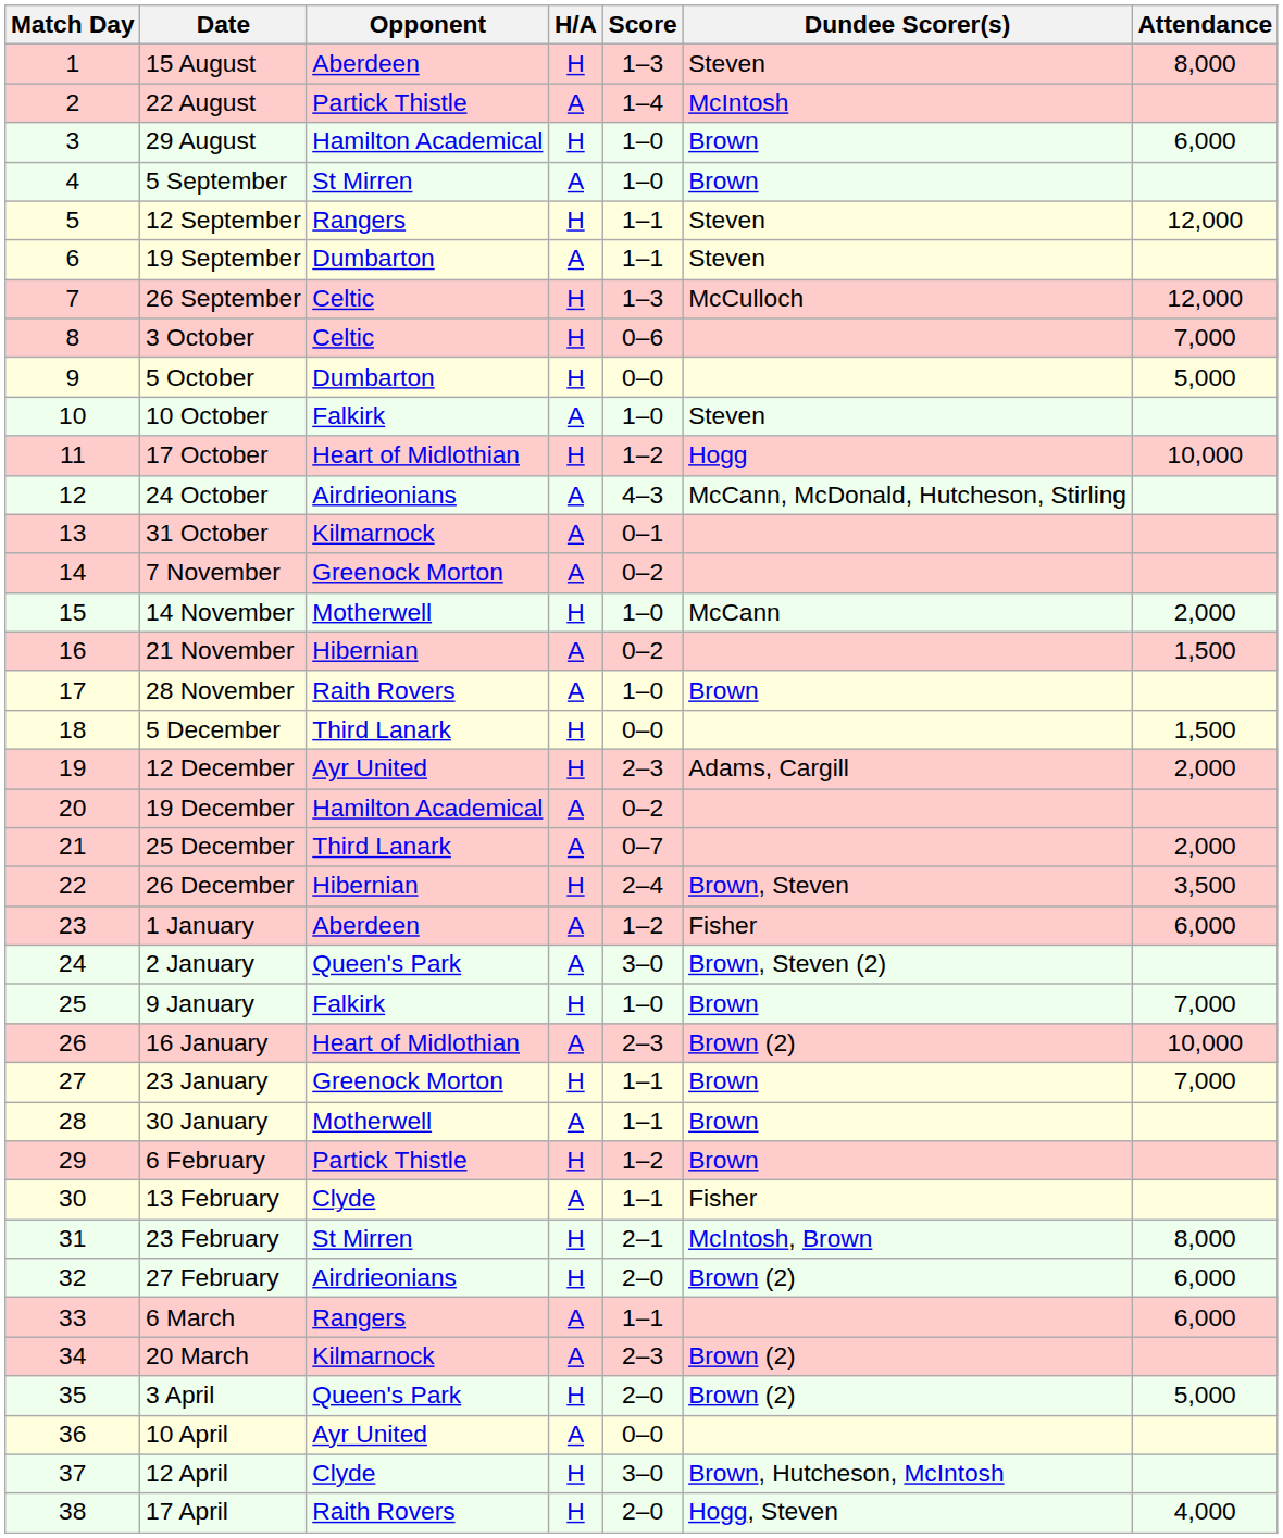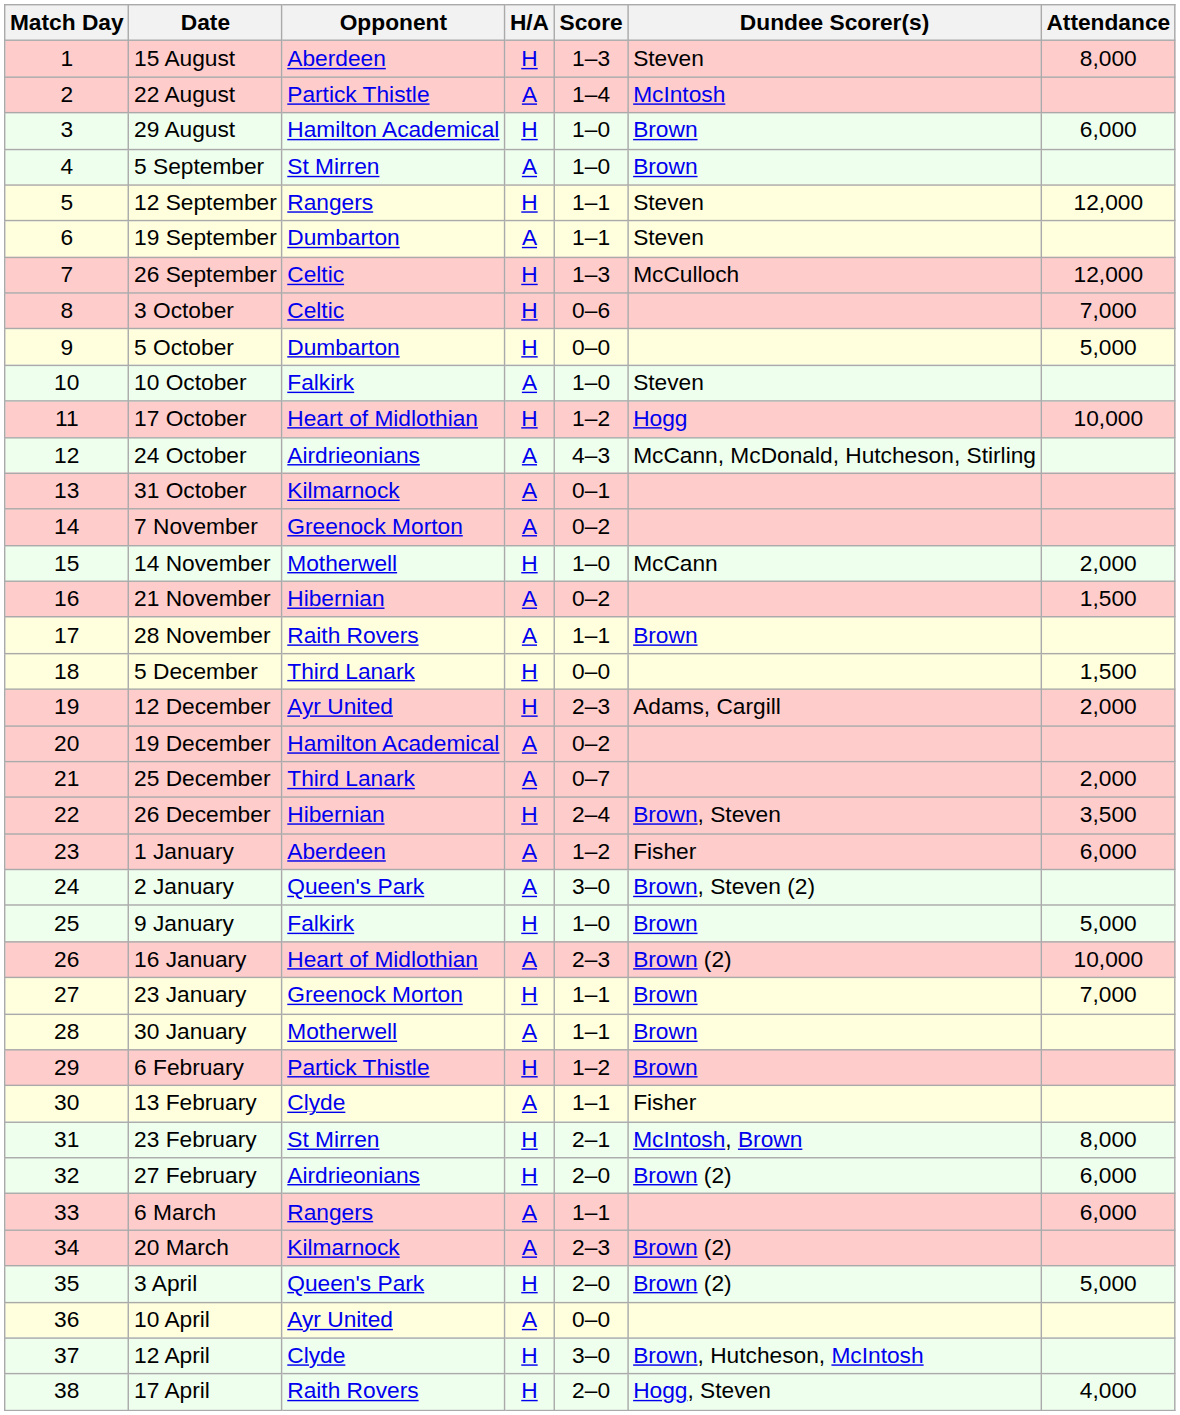 <table class="wikitable" style="text-align:center">
 <tr>
 <th>Match Day</th>
 <th>Date</th>
 <th>Opponent</th>
 <th>H/A</th>
 <th>Score</th>
 <th>Dundee Scorer(s)</th>
 <th>Attendance</th>
 </tr>
 <tr bgcolor="#FFCCCC">
 <td>1</td>
 <td align="left">15 August</td>
 <td align="left"><a href='#'>Aberdeen</a></td>
 <td><a href='#'>H</a></td>
 <td>1–3</td>
 <td align="left">Steven</td>
 <td>8,000</td>
 </tr>
 <tr bgcolor="#FFCCCC">
 <td>2</td>
 <td align="left">22 August</td>
 <td align="left"><a href='#'>Partick Thistle</a></td>
 <td><a href='#'>A</a></td>
 <td>1–4</td>
 <td align="left"><a href='#'>McIntosh</a></td>
 <td></td>
 </tr>
 <tr bgcolor="#EEFFEE">
 <td>3</td>
 <td align="left">29 August</td>
 <td align="left"><a href='#'>Hamilton Academical</a></td>
 <td><a href='#'>H</a></td>
 <td>1–0</td>
 <td align="left"><a href='#'>Brown</a></td>
 <td>6,000</td>
 </tr>
 <tr bgcolor="#EEFFEE">
 <td>4</td>
 <td align="left">5 September</td>
 <td align="left"><a href='#'>St Mirren</a></td>
 <td><a href='#'>A</a></td>
 <td>1–0</td>
 <td align="left"><a href='#'>Brown</a></td>
 <td></td>
 </tr>
 <tr bgcolor="#FFFFDD">
 <td>5</td>
 <td align="left">12 September</td>
 <td align="left"><a href='#'>Rangers</a></td>
 <td><a href='#'>H</a></td>
 <td>1–1</td>
 <td align="left">Steven</td>
 <td>12,000</td>
 </tr>
 <tr bgcolor="#FFFFDD">
 <td>6</td>
 <td align="left">19 September</td>
 <td align="left"><a href='#'>Dumbarton</a></td>
 <td><a href='#'>A</a></td>
 <td>1–1</td>
 <td align="left">Steven</td>
 <td></td>
 </tr>
 <tr bgcolor="#FFCCCC">
 <td>7</td>
 <td align="left">26 September</td>
 <td align="left"><a href='#'>Celtic</a></td>
 <td><a href='#'>H</a></td>
 <td>1–3</td>
 <td align="left">McCulloch</td>
 <td>12,000</td>
 </tr>
 <tr bgcolor="#FFCCCC">
 <td>8</td>
 <td align="left">3 October</td>
 <td align="left"><a href='#'>Celtic</a></td>
 <td><a href='#'>H</a></td>
 <td>0–6</td>
 <td align="left"></td>
 <td>7,000</td>
 </tr>
 <tr bgcolor="#FFFFDD">
 <td>9</td>
 <td align="left">5 October</td>
 <td align="left"><a href='#'>Dumbarton</a></td>
 <td><a href='#'>H</a></td>
 <td>0–0</td>
 <td align="left"></td>
 <td>5,000</td>
 </tr>
 <tr bgcolor="#EEFFEE">
 <td>10</td>
 <td align="left">10 October</td>
 <td align="left"><a href='#'>Falkirk</a></td>
 <td><a href='#'>A</a></td>
 <td>1–0</td>
 <td align="left">Steven</td>
 <td></td>
 </tr>
 <tr bgcolor="#FFCCCC">
 <td>11</td>
 <td align="left">17 October</td>
 <td align="left"><a href='#'>Heart of Midlothian</a></td>
 <td><a href='#'>H</a></td>
 <td>1–2</td>
 <td align="left"><a href='#'>Hogg</a></td>
 <td>10,000</td>
 </tr>
 <tr bgcolor="#EEFFEE">
 <td>12</td>
 <td align="left">24 October</td>
 <td align="left"><a href='#'>Airdrieonians</a></td>
 <td><a href='#'>A</a></td>
 <td>4–3</td>
 <td align="left">McCann, McDonald, Hutcheson, Stirling</td>
 <td></td>
 </tr>
 <tr bgcolor="#FFCCCC">
 <td>13</td>
 <td align="left">31 October</td>
 <td align="left"><a href='#'>Kilmarnock</a></td>
 <td><a href='#'>A</a></td>
 <td>0–1</td>
 <td align="left"></td>
 <td></td>
 </tr>
 <tr bgcolor="#FFCCCC">
 <td>14</td>
 <td align="left">7 November</td>
 <td align="left"><a href='#'>Greenock Morton</a></td>
 <td><a href='#'>A</a></td>
 <td>0–2</td>
 <td align="left"></td>
 <td></td>
 </tr>
 <tr bgcolor="#EEFFEE">
 <td>15</td>
 <td align="left">14 November</td>
 <td align="left"><a href='#'>Motherwell</a></td>
 <td><a href='#'>H</a></td>
 <td>1–0</td>
 <td align="left">McCann</td>
 <td>2,000</td>
 </tr>
 <tr bgcolor="#FFCCCC">
 <td>16</td>
 <td align="left">21 November</td>
 <td align="left"><a href='#'>Hibernian</a></td>
 <td><a href='#'>A</a></td>
 <td>0–2</td>
 <td align="left"></td>
 <td>1,500</td>
 </tr>
 <tr bgcolor="#FFFFDD">
 <td>17</td>
 <td align="left">28 November</td>
 <td align="left"><a href='#'>Raith Rovers</a></td>
 <td><a href='#'>A</a></td>
-<td>1–0</td>
+<td>1–1</td>
 <td align="left"><a href='#'>Brown</a></td>
 <td></td>
 </tr>
 <tr bgcolor="#FFFFDD">
 <td>18</td>
 <td align="left">5 December</td>
 <td align="left"><a href='#'>Third Lanark</a></td>
 <td><a href='#'>H</a></td>
 <td>0–0</td>
 <td align="left"></td>
 <td>1,500</td>
 </tr>
 <tr bgcolor="#FFCCCC">
 <td>19</td>
 <td align="left">12 December</td>
 <td align="left"><a href='#'>Ayr United</a></td>
 <td><a href='#'>H</a></td>
 <td>2–3</td>
 <td align="left">Adams, Cargill</td>
 <td>2,000</td>
 </tr>
 <tr bgcolor="#FFCCCC">
 <td>20</td>
 <td align="left">19 December</td>
 <td align="left"><a href='#'>Hamilton Academical</a></td>
 <td><a href='#'>A</a></td>
 <td>0–2</td>
 <td align="left"></td>
 <td></td>
 </tr>
 <tr bgcolor="#FFCCCC">
 <td>21</td>
 <td align="left">25 December</td>
 <td align="left"><a href='#'>Third Lanark</a></td>
 <td><a href='#'>A</a></td>
 <td>0–7</td>
 <td align="left"></td>
 <td>2,000</td>
 </tr>
 <tr bgcolor="#FFCCCC">
 <td>22</td>
 <td align="left">26 December</td>
 <td align="left"><a href='#'>Hibernian</a></td>
 <td><a href='#'>H</a></td>
 <td>2–4</td>
 <td align="left"><a href='#'>Brown</a>, Steven</td>
 <td>3,500</td>
 </tr>
 <tr bgcolor="#FFCCCC">
 <td>23</td>
 <td align="left">1 January</td>
 <td align="left"><a href='#'>Aberdeen</a></td>
 <td><a href='#'>A</a></td>
 <td>1–2</td>
 <td align="left">Fisher</td>
 <td>6,000</td>
 </tr>
 <tr bgcolor="#EEFFEE">
 <td>24</td>
 <td align="left">2 January</td>
 <td align="left"><a href='#'>Queen's Park</a></td>
 <td><a href='#'>A</a></td>
 <td>3–0</td>
 <td align="left"><a href='#'>Brown</a>, Steven (2)</td>
 <td></td>
 </tr>
 <tr bgcolor="#EEFFEE">
 <td>25</td>
 <td align="left">9 January</td>
 <td align="left"><a href='#'>Falkirk</a></td>
 <td><a href='#'>H</a></td>
 <td>1–0</td>
 <td align="left"><a href='#'>Brown</a></td>
-<td>7,000</td>
+<td>5,000</td>
 </tr>
 <tr bgcolor="#FFCCCC">
 <td>26</td>
 <td align="left">16 January</td>
 <td align="left"><a href='#'>Heart of Midlothian</a></td>
 <td><a href='#'>A</a></td>
 <td>2–3</td>
 <td align="left"><a href='#'>Brown</a> (2)</td>
 <td>10,000</td>
 </tr>
 <tr bgcolor="#FFFFDD">
 <td>27</td>
 <td align="left">23 January</td>
 <td align="left"><a href='#'>Greenock Morton</a></td>
 <td><a href='#'>H</a></td>
 <td>1–1</td>
 <td align="left"><a href='#'>Brown</a></td>
 <td>7,000</td>
 </tr>
 <tr bgcolor="#FFFFDD">
 <td>28</td>
 <td align="left">30 January</td>
 <td align="left"><a href='#'>Motherwell</a></td>
 <td><a href='#'>A</a></td>
 <td>1–1</td>
 <td align="left"><a href='#'>Brown</a></td>
 <td></td>
 </tr>
 <tr bgcolor="#FFCCCC">
 <td>29</td>
 <td align="left">6 February</td>
 <td align="left"><a href='#'>Partick Thistle</a></td>
 <td><a href='#'>H</a></td>
 <td>1–2</td>
 <td align="left"><a href='#'>Brown</a></td>
 <td></td>
 </tr>
 <tr bgcolor="#FFFFDD">
 <td>30</td>
 <td align="left">13 February</td>
 <td align="left"><a href='#'>Clyde</a></td>
 <td><a href='#'>A</a></td>
 <td>1–1</td>
 <td align="left">Fisher</td>
 <td></td>
 </tr>
 <tr bgcolor="#EEFFEE">
 <td>31</td>
 <td align="left">23 February</td>
 <td align="left"><a href='#'>St Mirren</a></td>
 <td><a href='#'>H</a></td>
 <td>2–1</td>
 <td align="left"><a href='#'>McIntosh</a>, <a href='#'>Brown</a></td>
 <td>8,000</td>
 </tr>
 <tr bgcolor="#EEFFEE">
 <td>32</td>
 <td align="left">27 February</td>
 <td align="left"><a href='#'>Airdrieonians</a></td>
 <td><a href='#'>H</a></td>
 <td>2–0</td>
 <td align="left"><a href='#'>Brown</a> (2)</td>
 <td>6,000</td>
 </tr>
 <tr bgcolor="#FFCCCC">
 <td>33</td>
 <td align="left">6 March</td>
 <td align="left"><a href='#'>Rangers</a></td>
 <td><a href='#'>A</a></td>
 <td>1–1</td>
 <td align="left"></td>
 <td>6,000</td>
 </tr>
 <tr bgcolor="#FFCCCC">
 <td>34</td>
 <td align="left">20 March</td>
 <td align="left"><a href='#'>Kilmarnock</a></td>
 <td><a href='#'>A</a></td>
 <td>2–3</td>
 <td align="left"><a href='#'>Brown</a> (2)</td>
 <td></td>
 </tr>
 <tr bgcolor="#EEFFEE">
 <td>35</td>
 <td align="left">3 April</td>
 <td align="left"><a href='#'>Queen's Park</a></td>
 <td><a href='#'>H</a></td>
 <td>2–0</td>
 <td align="left"><a href='#'>Brown</a> (2)</td>
 <td>5,000</td>
 </tr>
 <tr bgcolor="#FFFFDD">
 <td>36</td>
 <td align="left">10 April</td>
 <td align="left"><a href='#'>Ayr United</a></td>
 <td><a href='#'>A</a></td>
 <td>0–0</td>
 <td align="left"></td>
 <td></td>
 </tr>
 <tr bgcolor="#EEFFEE">
 <td>37</td>
 <td align="left">12 April</td>
 <td align="left"><a href='#'>Clyde</a></td>
 <td><a href='#'>H</a></td>
 <td>3–0</td>
 <td align="left"><a href='#'>Brown</a>, Hutcheson, <a href='#'>McIntosh</a></td>
 <td></td>
 </tr>
 <tr bgcolor="#EEFFEE">
 <td>38</td>
 <td align="left">17 April</td>
 <td align="left"><a href='#'>Raith Rovers</a></td>
 <td><a href='#'>H</a></td>
 <td>2–0</td>
 <td align="left"><a href='#'>Hogg</a>, Steven</td>
 <td>4,000</td>
 </tr>
 </table>
